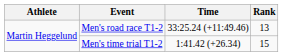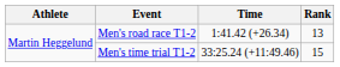 <table class=wikitable style=font-size:95%;text-align:center>
 <tr>
 <th>Athlete</th>
 <th>Event</th>
 <th>Time</th>
 <th>Rank</th>
 </tr>
 <tr align=center>
 <td align=left rowspan=2><a href='#'>Martin Heggelund</a></td>
 <td align=left><a href='#'>Men's road race T1-2</a></td>
-<td>33:25.24 (+11:49.46)</td>
+<td>1:41.42 (+26.34)</td>
 <td>13</td>
 </tr>
 <tr align=center>
 <td align=left><a href='#'>Men's time trial T1-2</a></td>
-<td>1:41.42 (+26.34)</td>
+<td>33:25.24 (+11:49.46)</td>
 <td>15</td>
 </tr>
 </table>
